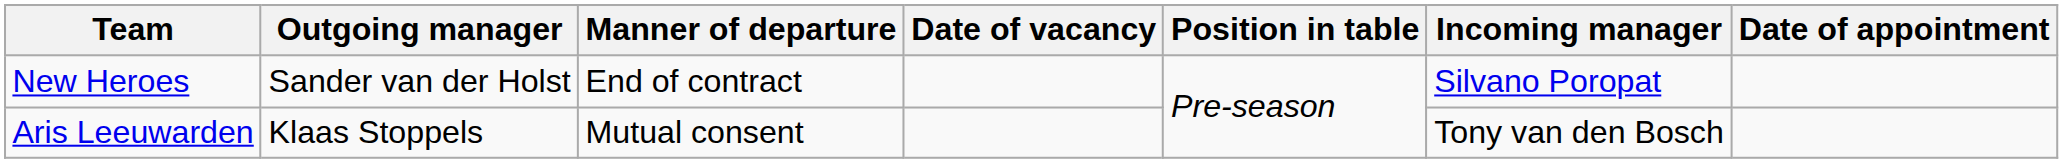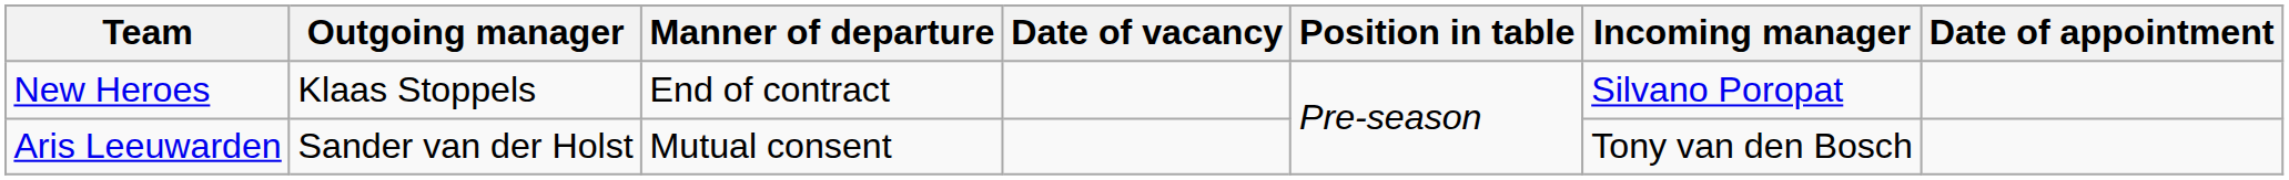 <table class="wikitable">
 <tr>
 <th>Team</th>
 <th>Outgoing manager</th>
 <th>Manner of departure</th>
 <th>Date of vacancy</th>
 <th>Position in table</th>
 <th>Incoming manager</th>
 <th>Date of appointment</th>
 </tr>
 <tr>
 <td><a href='#'>New Heroes</a></td>
-<td> Sander van der Holst</td>
+<td> Klaas Stoppels</td>
 <td>End of contract</td>
 <td></td>
 <td rowspan=3><em>Pre-season</em></td>
 <td> <a href='#'>Silvano Poropat</a></td>
 <td></td>
 </tr>
 <tr>
 <td><a href='#'>Aris Leeuwarden</a></td>
-<td> Klaas Stoppels</td>
+<td> Sander van der Holst</td>
 <td>Mutual consent</td>
 <td></td>
 <td> Tony van den Bosch</td>
 <td></td>
 </tr>
 </table>
